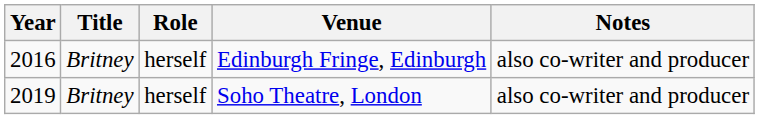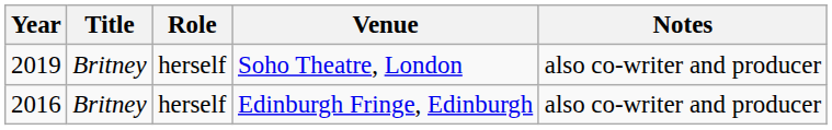 <table class = "wikitable sortable">
 <tr>
 <th>Year</th>
 <th>Title</th>
 <th>Role</th>
 <th>Venue</th>
 <th class = "unsortable">Notes</th>
 </tr>
 <tr>
+<td>2019</td>
+<td><em>Britney</em></td>
+<td>herself</td>
+<td><a href='#'>Soho Theatre</a>, <a href='#'>London</a></td>
+<td>also co-writer and producer</td>
+</tr>
+<tr>
 <td>2016</td>
 <td><em>Britney</em></td>
 <td>herself</td>
 <td><a href='#'>Edinburgh Fringe</a>, <a href='#'>Edinburgh</a></td>
 <td>also co-writer and producer</td>
 </tr>
-<tr>
-<td>2019</td>
-<td><em>Britney</em></td>
-<td>herself</td>
-<td><a href='#'>Soho Theatre</a>, <a href='#'>London</a></td>
-<td>also co-writer and producer</td>
-</tr>
 </table>
